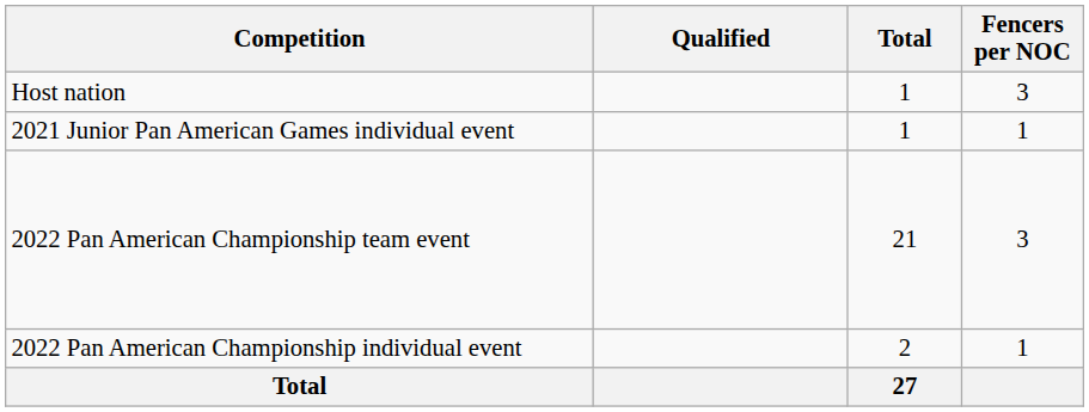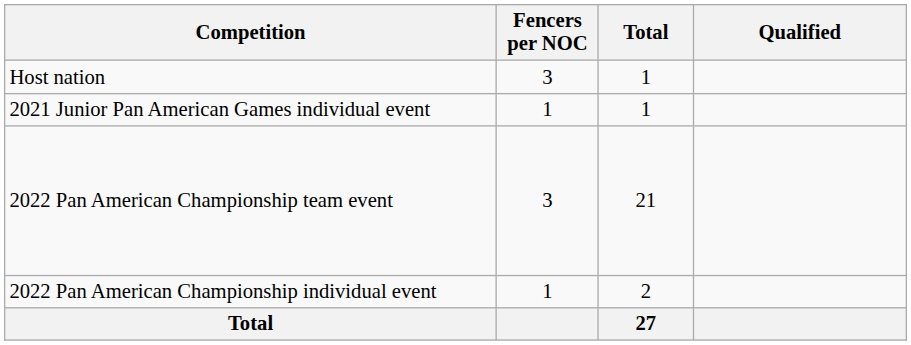 <table class = "wikitable" width=700>
 <tr>
 <th width=500>Competition</th>
+<th width=80>Fencers per NOC</th>
+<th width=80>Total</th>
 <th width=200>Qualified</th>
-<th width=80>Total</th>
-<th width=80>Fencers per NOC</th>
 </tr>
 <tr>
 <td>Host nation</td>
+<td align="center">3</td>
+<td align="center">1</td>
 <td></td>
-<td align="center">1</td>
-<td align="center">3</td>
 </tr>
 <tr>
 <td>2021 Junior Pan American Games individual event</td>
-<td></td>
 <td align="center">1</td>
 <td align="center">1</td>
+<td></td>
 </tr>
 <tr>
 <td>2022 Pan American Championship team event</td>
+<td align="center">3</td>
+<td align="center">21</td>
 <td><br><br><br><br><br><br></td>
-<td align="center">21</td>
-<td align="center">3</td>
 </tr>
 <tr>
 <td>2022 Pan American Championship individual event</td>
+<td align="center">1</td>
+<td align="center">2</td>
 <td><br></td>
-<td align="center">2</td>
-<td align="center">1</td>
 </tr>
 <tr>
 <th>Total</th>
 <th></th>
 <th>27</th>
 <th></th>
 </tr>
 </table>
